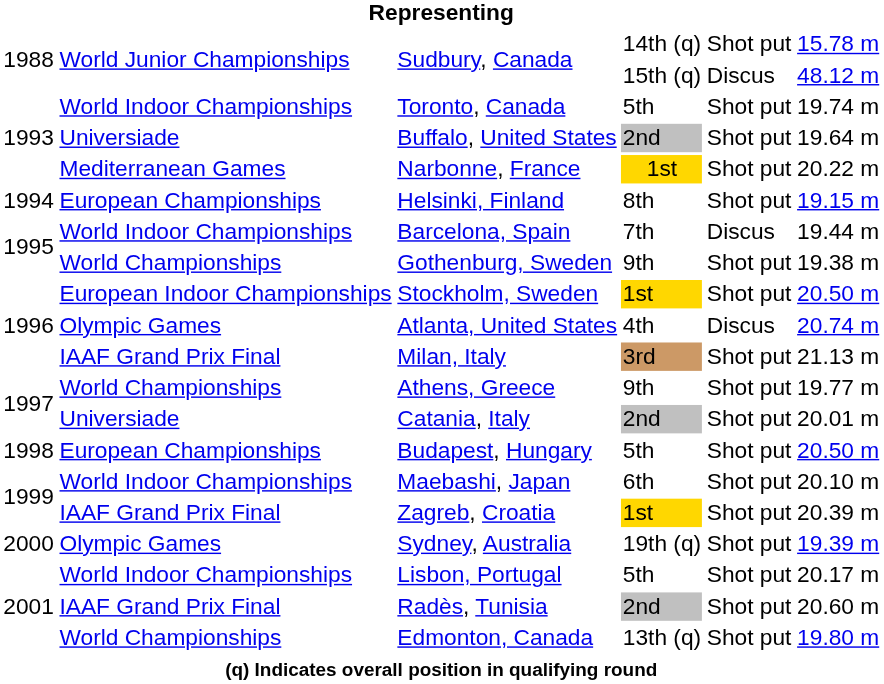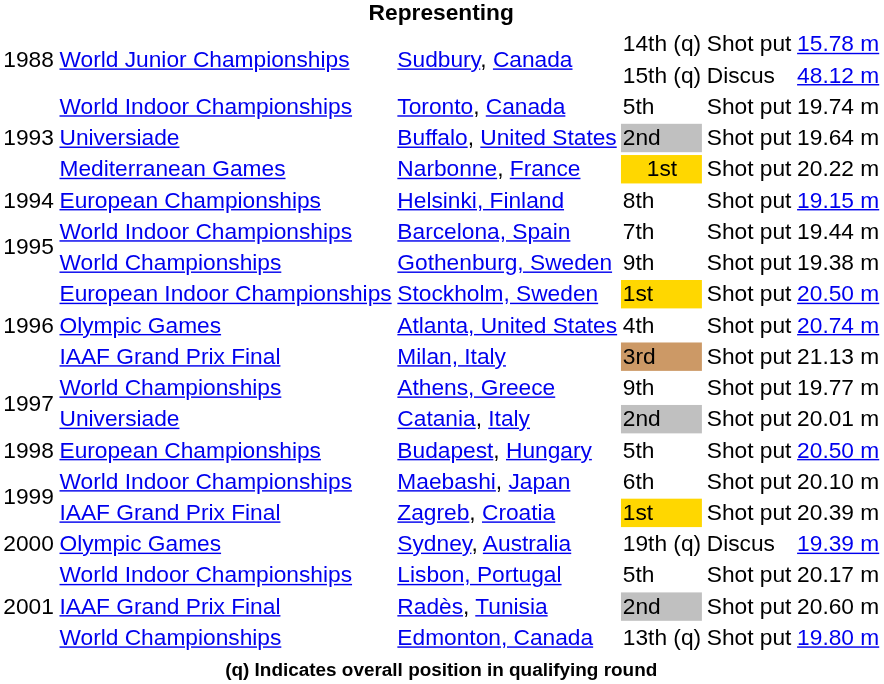 <table>
 <tr>
 <th colspan="6">Representing </th>
 </tr>
 <tr>
 <td rowspan=2>1988</td>
 <td rowspan=2><a href='#'>World Junior Championships</a></td>
 <td rowspan=2><a href='#'>Sudbury</a>, <a href='#'>Canada</a></td>
 <td>14th (q)</td>
 <td>Shot put</td>
 <td><a href='#'>15.78 m</a></td>
 </tr>
 <tr>
 <td>15th (q)</td>
 <td>Discus</td>
 <td><a href='#'>48.12 m</a></td>
 </tr>
 <tr>
 <td rowspan=3>1993</td>
 <td><a href='#'>World Indoor Championships</a></td>
 <td><a href='#'>Toronto</a>, <a href='#'>Canada</a></td>
 <td>5th</td>
 <td>Shot put</td>
 <td>19.74 m</td>
 </tr>
 <tr>
 <td><a href='#'>Universiade</a></td>
 <td><a href='#'>Buffalo</a>, <a href='#'>United States</a></td>
 <td bgcolor="silver">2nd</td>
 <td>Shot put</td>
 <td>19.64 m</td>
 </tr>
 <tr>
 <td><a href='#'>Mediterranean Games</a></td>
 <td><a href='#'>Narbonne</a>, <a href='#'>France</a></td>
 <td bgcolor="gold" align="center">1st</td>
 <td>Shot put</td>
 <td>20.22 m</td>
 </tr>
 <tr>
 <td>1994</td>
 <td><a href='#'>European Championships</a></td>
 <td><a href='#'>Helsinki, Finland</a></td>
 <td>8th</td>
 <td>Shot put</td>
 <td><a href='#'>19.15 m</a></td>
 </tr>
 <tr>
 <td rowspan=2>1995</td>
 <td><a href='#'>World Indoor Championships</a></td>
 <td><a href='#'>Barcelona, Spain</a></td>
 <td>7th</td>
-<td>Discus</td>
+<td>Shot put</td>
 <td>19.44 m</td>
 </tr>
 <tr>
 <td><a href='#'>World Championships</a></td>
 <td><a href='#'>Gothenburg, Sweden</a></td>
 <td>9th</td>
 <td>Shot put</td>
 <td>19.38 m</td>
 </tr>
 <tr>
 <td rowspan=3>1996</td>
 <td><a href='#'>European Indoor Championships</a></td>
 <td><a href='#'>Stockholm, Sweden</a></td>
 <td bgcolor="gold">1st</td>
 <td>Shot put</td>
 <td><a href='#'>20.50 m</a></td>
 </tr>
 <tr>
 <td><a href='#'>Olympic Games</a></td>
 <td><a href='#'>Atlanta, United States</a></td>
 <td>4th</td>
-<td>Discus</td>
+<td>Shot put</td>
 <td><a href='#'>20.74 m</a></td>
 </tr>
 <tr>
 <td><a href='#'>IAAF Grand Prix Final</a></td>
 <td><a href='#'>Milan, Italy</a></td>
 <td bgcolor="CC9966">3rd</td>
 <td>Shot put</td>
 <td>21.13 m</td>
 </tr>
 <tr>
 <td rowspan=2>1997</td>
 <td><a href='#'>World Championships</a></td>
 <td><a href='#'>Athens, Greece</a></td>
 <td>9th</td>
 <td>Shot put</td>
 <td>19.77 m</td>
 </tr>
 <tr>
 <td><a href='#'>Universiade</a></td>
 <td><a href='#'>Catania</a>, <a href='#'>Italy</a></td>
 <td bgcolor="silver">2nd</td>
 <td>Shot put</td>
 <td>20.01 m</td>
 </tr>
 <tr>
 <td>1998</td>
 <td><a href='#'>European Championships</a></td>
 <td><a href='#'>Budapest</a>, <a href='#'>Hungary</a></td>
 <td>5th</td>
 <td>Shot put</td>
 <td><a href='#'>20.50 m</a></td>
 </tr>
 <tr>
 <td rowspan=2>1999</td>
 <td><a href='#'>World Indoor Championships</a></td>
 <td><a href='#'>Maebashi</a>, <a href='#'>Japan</a></td>
 <td>6th</td>
 <td>Shot put</td>
 <td>20.10 m</td>
 </tr>
 <tr>
 <td><a href='#'>IAAF Grand Prix Final</a></td>
 <td><a href='#'>Zagreb</a>, <a href='#'>Croatia</a></td>
 <td bgcolor="gold">1st</td>
 <td>Shot put</td>
 <td>20.39 m</td>
 </tr>
 <tr>
 <td>2000</td>
 <td><a href='#'>Olympic Games</a></td>
 <td><a href='#'>Sydney</a>, <a href='#'>Australia</a></td>
 <td>19th (q)</td>
-<td>Shot put</td>
+<td>Discus</td>
 <td><a href='#'>19.39 m</a></td>
 </tr>
 <tr>
 <td rowspan=3>2001</td>
 <td><a href='#'>World Indoor Championships</a></td>
 <td><a href='#'>Lisbon, Portugal</a></td>
 <td>5th</td>
 <td>Shot put</td>
 <td>20.17 m</td>
 </tr>
 <tr>
 <td><a href='#'>IAAF Grand Prix Final</a></td>
 <td><a href='#'>Radès</a>, <a href='#'>Tunisia</a></td>
 <td bgcolor="silver">2nd</td>
 <td>Shot put</td>
 <td>20.60 m</td>
 </tr>
 <tr>
 <td><a href='#'>World Championships</a></td>
 <td><a href='#'>Edmonton, Canada</a></td>
 <td>13th (q)</td>
 <td>Shot put</td>
 <td><a href='#'>19.80 m</a></td>
 </tr>
 <tr>
 <th colspan=6><small><strong>(q) Indicates overall position in qualifying round</strong></small></th>
 </tr>
 </table>
